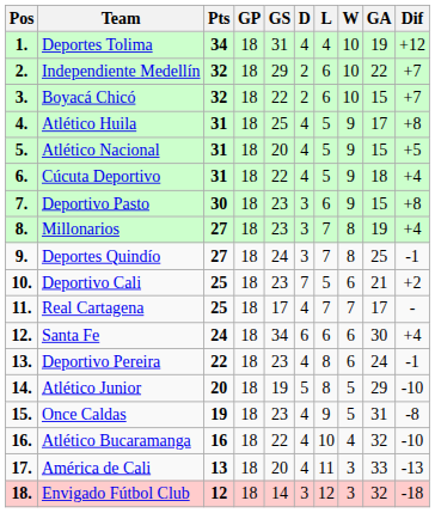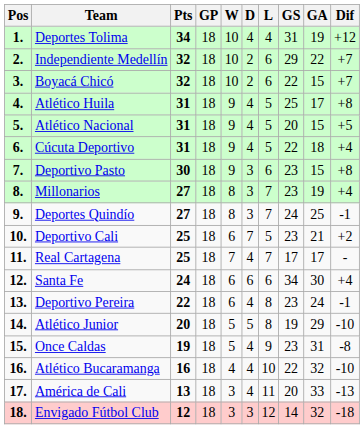 <table class="wikitable sortable" style="text-align: center;">
 <tr>
 <th align="center">Pos</th>
 <th align="center">Team</th>
 <th align="center">Pts</th>
 <th align="center">GP</th>
-<th align="center">GS</th>
+<th align="center">W</th>
 <th align="center">D</th>
 <th align="center">L</th>
-<th align="center">W</th>
+<th align="center">GS</th>
 <th align="center">GA</th>
 <th align="center">Dif</th>
 </tr>
 <tr style="background: #CCFFCC;">
 <td><strong>1.</strong></td>
 <td align="left"><a href='#'>Deportes Tolima</a></td>
 <td><strong>34</strong></td>
 <td>18</td>
-<td>31</td>
+<td>10</td>
 <td>4</td>
 <td>4</td>
-<td>10</td>
+<td>31</td>
 <td>19</td>
 <td>+12</td>
 </tr>
 <tr style="background: #CCFFCC;">
 <td><strong>2.</strong></td>
 <td align="left"><a href='#'>Independiente Medellín</a></td>
 <td><strong>32</strong></td>
 <td>18</td>
-<td>29</td>
+<td>10</td>
 <td>2</td>
 <td>6</td>
-<td>10</td>
+<td>29</td>
 <td>22</td>
 <td>+7</td>
 </tr>
 <tr style="background: #CCFFCC;">
 <td><strong>3.</strong></td>
 <td align="left"><a href='#'>Boyacá Chicó</a></td>
 <td><strong>32</strong></td>
 <td>18</td>
-<td>22</td>
+<td>10</td>
 <td>2</td>
 <td>6</td>
-<td>10</td>
+<td>22</td>
 <td>15</td>
 <td>+7</td>
 </tr>
 <tr style="background: #CCFFCC;">
 <td><strong>4.</strong></td>
 <td align="left"><a href='#'>Atlético Huila</a></td>
 <td><strong>31</strong></td>
 <td>18</td>
-<td>25</td>
+<td>9</td>
 <td>4</td>
 <td>5</td>
-<td>9</td>
+<td>25</td>
 <td>17</td>
 <td>+8</td>
 </tr>
 <tr style="background: #CCFFCC;">
 <td><strong>5.</strong></td>
 <td align="left"><a href='#'>Atlético Nacional</a></td>
 <td><strong>31</strong></td>
 <td>18</td>
-<td>20</td>
+<td>9</td>
 <td>4</td>
 <td>5</td>
-<td>9</td>
+<td>20</td>
 <td>15</td>
 <td>+5</td>
 </tr>
 <tr style="background: #CCFFCC;">
 <td><strong>6.</strong></td>
 <td align="left"><a href='#'>Cúcuta Deportivo</a></td>
 <td><strong>31</strong></td>
 <td>18</td>
-<td>22</td>
+<td>9</td>
 <td>4</td>
 <td>5</td>
-<td>9</td>
+<td>22</td>
 <td>18</td>
 <td>+4</td>
 </tr>
 <tr style="background: #CCFFCC;">
 <td><strong>7.</strong></td>
 <td align="left"><a href='#'>Deportivo Pasto</a></td>
 <td><strong>30</strong></td>
 <td>18</td>
-<td>23</td>
+<td>9</td>
 <td>3</td>
 <td>6</td>
-<td>9</td>
+<td>23</td>
 <td>15</td>
 <td>+8</td>
 </tr>
 <tr style="background: #CCFFCC;">
 <td><strong>8.</strong></td>
 <td align="left"><a href='#'>Millonarios</a></td>
 <td><strong>27</strong></td>
 <td>18</td>
-<td>23</td>
+<td>8</td>
 <td>3</td>
 <td>7</td>
-<td>8</td>
+<td>23</td>
 <td>19</td>
 <td>+4</td>
 </tr>
 <tr>
 <td><strong>9.</strong></td>
 <td align="left"><a href='#'>Deportes Quindío</a></td>
 <td><strong>27</strong></td>
 <td>18</td>
-<td>24</td>
+<td>8</td>
 <td>3</td>
 <td>7</td>
-<td>8</td>
+<td>24</td>
 <td>25</td>
 <td>-1</td>
 </tr>
 <tr>
 <td><strong>10.</strong></td>
 <td align="left"><a href='#'>Deportivo Cali</a></td>
 <td><strong>25</strong></td>
 <td>18</td>
-<td>23</td>
+<td>6</td>
 <td>7</td>
 <td>5</td>
-<td>6</td>
+<td>23</td>
 <td>21</td>
 <td>+2</td>
 </tr>
 <tr>
 <td><strong>11.</strong></td>
 <td align="left"><a href='#'>Real Cartagena</a></td>
 <td><strong>25</strong></td>
 <td>18</td>
-<td>17</td>
+<td>7</td>
 <td>4</td>
 <td>7</td>
-<td>7</td>
+<td>17</td>
 <td>17</td>
 <td>-</td>
 </tr>
 <tr>
 <td><strong>12.</strong></td>
 <td align="left"><a href='#'>Santa Fe</a></td>
 <td><strong>24</strong></td>
 <td>18</td>
-<td>34</td>
 <td>6</td>
 <td>6</td>
 <td>6</td>
+<td>34</td>
 <td>30</td>
 <td>+4</td>
 </tr>
 <tr>
 <td><strong>13.</strong></td>
 <td align="left"><a href='#'>Deportivo Pereira</a></td>
 <td><strong>22</strong></td>
 <td>18</td>
-<td>23</td>
+<td>6</td>
 <td>4</td>
 <td>8</td>
-<td>6</td>
+<td>23</td>
 <td>24</td>
 <td>-1</td>
 </tr>
 <tr>
 <td><strong>14.</strong></td>
 <td align="left"><a href='#'>Atlético Junior</a></td>
 <td><strong>20</strong></td>
 <td>18</td>
-<td>19</td>
+<td>5</td>
 <td>5</td>
 <td>8</td>
-<td>5</td>
+<td>19</td>
 <td>29</td>
 <td>-10</td>
 </tr>
 <tr>
 <td><strong>15.</strong></td>
 <td align="left"><a href='#'>Once Caldas</a></td>
 <td><strong>19</strong></td>
 <td>18</td>
-<td>23</td>
+<td>5</td>
 <td>4</td>
 <td>9</td>
-<td>5</td>
+<td>23</td>
 <td>31</td>
 <td>-8</td>
 </tr>
 <tr>
 <td><strong>16.</strong></td>
 <td align="left"><a href='#'>Atlético Bucaramanga</a></td>
 <td><strong>16</strong></td>
 <td>18</td>
-<td>22</td>
+<td>4</td>
 <td>4</td>
 <td>10</td>
-<td>4</td>
+<td>22</td>
 <td>32</td>
 <td>-10</td>
 </tr>
 <tr>
 <td><strong>17.</strong></td>
 <td align="left"><a href='#'>América de Cali</a></td>
 <td><strong>13</strong></td>
 <td>18</td>
-<td>20</td>
+<td>3</td>
 <td>4</td>
 <td>11</td>
-<td>3</td>
+<td>20</td>
 <td>33</td>
 <td>-13</td>
 </tr>
 <tr style="background: #FFCCCC;">
 <td><strong>18.</strong></td>
 <td align="left"><a href='#'>Envigado Fútbol Club</a></td>
 <td><strong>12</strong></td>
 <td>18</td>
-<td>14</td>
+<td>3</td>
 <td>3</td>
 <td>12</td>
-<td>3</td>
+<td>14</td>
 <td>32</td>
 <td>-18</td>
 </tr>
 </table>
